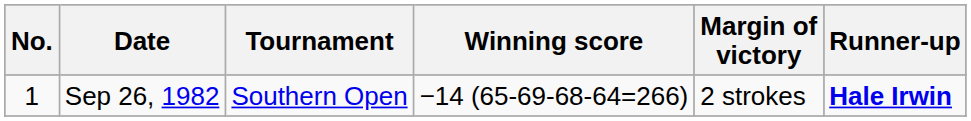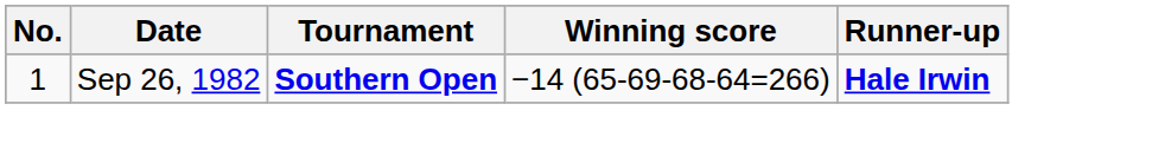 <table class="wikitable" style="font-size:95%;">
 <tr>
 <th>No.</th>
 <th>Date</th>
 <th>Tournament</th>
 <th>Winning score</th>
-<th>Margin of<br>victory</th>
 <th>Runner-up</th>
 </tr>
 <tr>
 <td align=center>1</td>
 <td align=right>Sep 26, <a href='#'>1982</a></td>
-<td><a href='#'>Southern Open</a></td>
+<td><strong><a href='#'>Southern Open</a></strong></td>
 <td>−14 (65-69-68-64=266)</td>
-<td>2 strokes</td>
 <td><strong> <a href='#'>Hale Irwin</a></strong></td>
 </tr>
 </table>
